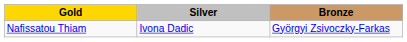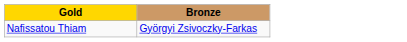 <table class="wikitable" style="text-align:left">
 <tr align="center">
 <td width=200 bgcolor=gold><strong>Gold</strong></td>
-<td width=200 bgcolor=silver><strong>Silver</strong></td>
 <td width=200 bgcolor=CC9966><strong>Bronze</strong></td>
 </tr>
 <tr>
 <td><a href='#'>Nafissatou Thiam</a><br><em></em></td>
-<td><a href='#'>Ivona Dadic</a><br><em></em></td>
 <td><a href='#'>Györgyi Zsivoczky-Farkas</a><br><em></em></td>
 </tr>
 </table>
